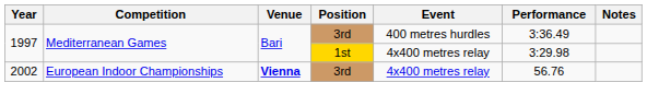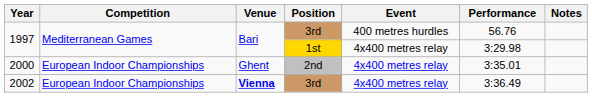 <table class="wikitable" width=60% style="font-size:90%; text-align:center;">
 <tr>
 <th>Year</th>
 <th>Competition</th>
 <th>Venue</th>
 <th>Position</th>
 <th>Event</th>
 <th>Performance</th>
 <th>Notes</th>
 </tr>
 <tr>
 <td rowspan=2>1997</td>
 <td rowspan=2 align=left><a href='#'>Mediterranean Games</a></td>
 <td rowspan=2 align=left> <a href='#'>Bari</a></td>
 <td bgcolor=cc9966>3rd</td>
 <td>400 metres hurdles</td>
-<td>3:36.49</td>
+<td>56.76</td>
 <td></td>
 </tr>
 <tr>
 <td bgcolor=gold>1st</td>
 <td>4x400 metres relay</td>
 <td>3:29.98</td>
 <td></td>
 </tr>
 <tr>
+<td>2000</td>
+<td align=left><a href='#'>European Indoor Championships</a></td>
+<td align=left> <a href='#'>Ghent</a></td>
+<td bgcolor=silver>2nd</td>
+<td><a href='#'>4x400 metres relay</a></td>
+<td>3:35.01</td>
+<td></td>
+</tr>
+<tr>
 <td>2002</td>
 <td align=left><a href='#'>European Indoor Championships</a></td>
 <td align=left><strong> <a href='#'>Vienna</a></strong></td>
 <td bgcolor=cc9966>3rd</td>
 <td><a href='#'>4x400 metres relay</a></td>
-<td>56.76</td>
+<td>3:36.49</td>
 <td></td>
 </tr>
 </table>
